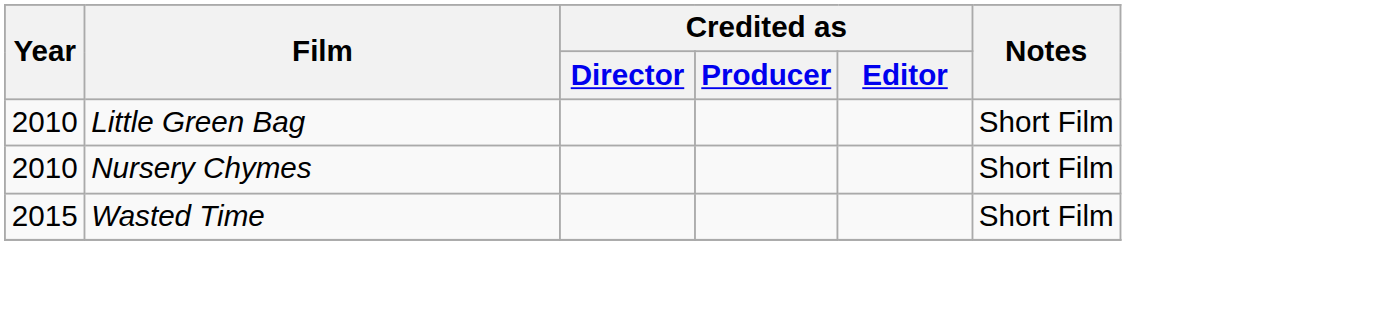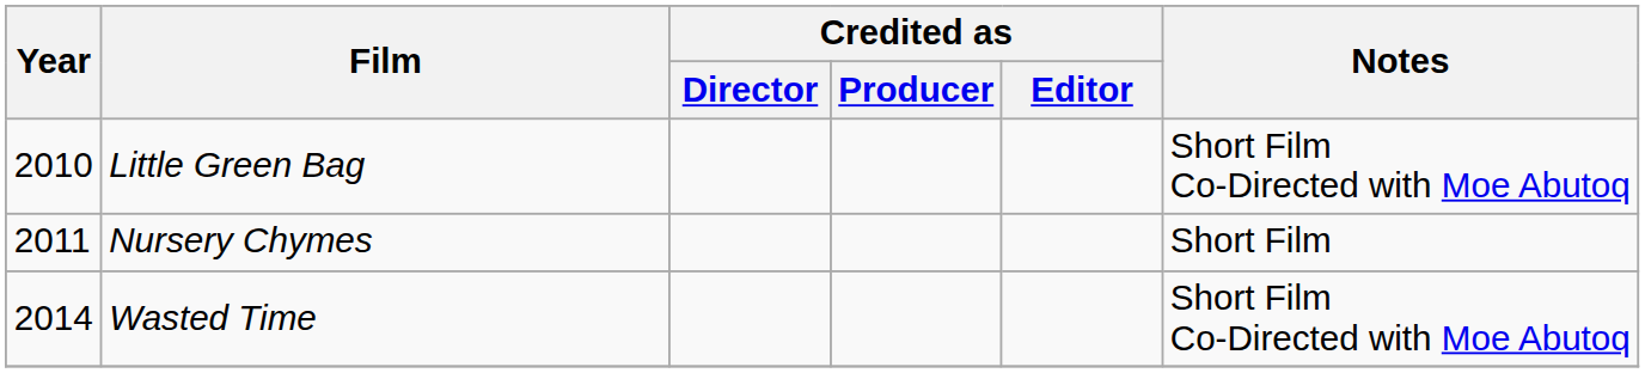 <table class="wikitable sortable" style="margin-right: 0;">
 <tr>
 <th rowspan="2" style="width:33px;">Year</th>
 <th rowspan="2" style="width:250px;">Film</th>
 <th colspan="3">Credited as</th>
 <th rowspan="2">Notes</th>
 </tr>
 <tr>
 <th style="width:65px;"><a href='#'>Director</a></th>
 <th style="width:65px;"><a href='#'>Producer</a></th>
 <th style="width:65px;"><a href='#'>Editor</a></th>
 </tr>
 <tr>
 <td>2010</td>
 <td style="text-align:left"><em>Little Green Bag</em></td>
 <td></td>
 <td></td>
 <td></td>
-<td>Short Film</td>
+<td>Short Film<br>Co-Directed with <a href='#'>Moe Abutoq</a></td>
 </tr>
 <tr>
-<td>2010</td>
+<td>2011</td>
 <td style="text-align:left"><em>Nursery Chymes</em></td>
 <td></td>
 <td></td>
 <td></td>
 <td>Short Film</td>
 </tr>
 <tr>
-<td>2015</td>
+<td>2014</td>
 <td style="text-align:left"><em>Wasted Time</em></td>
 <td></td>
 <td></td>
 <td></td>
-<td>Short Film</td>
+<td>Short Film<br>Co-Directed with <a href='#'>Moe Abutoq</a></td>
 </tr>
 <tr>
 </tr>
 </table>
